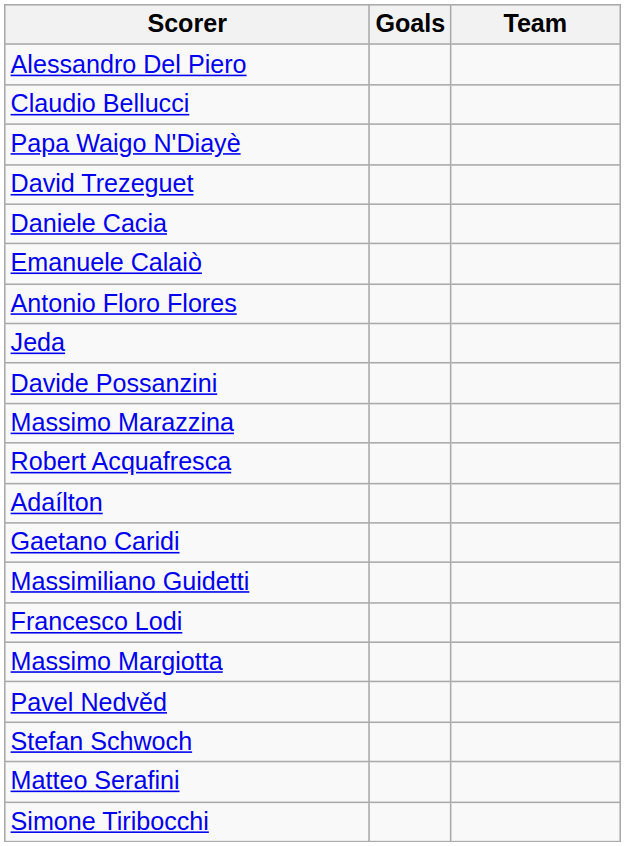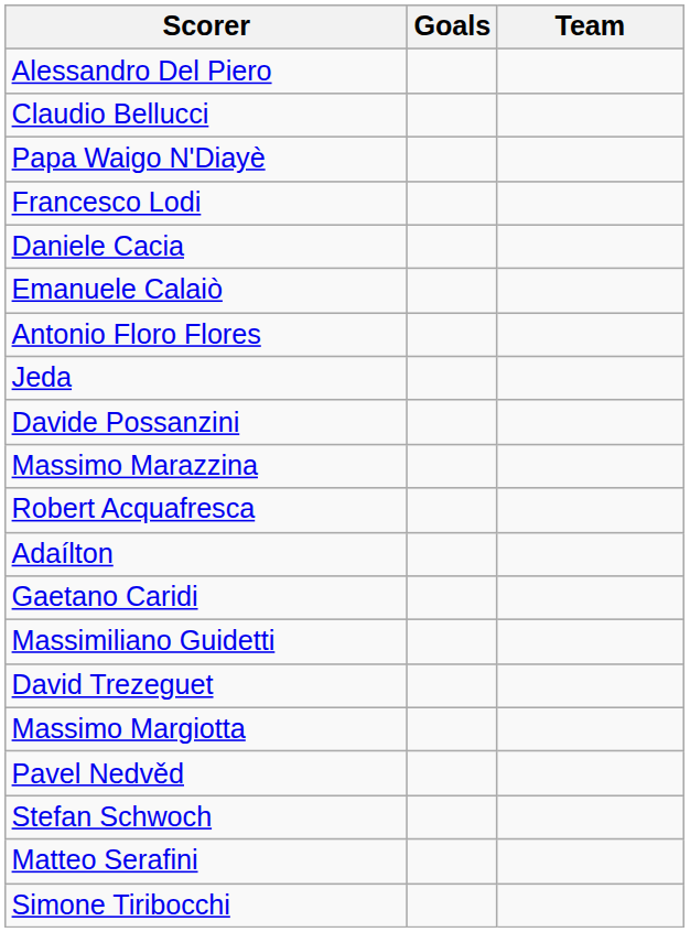 <table class="wikitable">
 <tr>
 <th width=225>Scorer</th>
 <th width=30>Goals</th>
 <th width=100>Team</th>
 </tr>
 <tr>
 <td> <a href='#'>Alessandro Del Piero</a></td>
 <td></td>
 <td></td>
 </tr>
 <tr>
 <td> <a href='#'>Claudio Bellucci</a></td>
 <td></td>
 <td></td>
 </tr>
 <tr>
 <td> <a href='#'>Papa Waigo N'Diayè</a></td>
 <td></td>
 <td></td>
 </tr>
 <tr>
-<td> <a href='#'>David Trezeguet</a></td>
+<td> <a href='#'>Francesco Lodi</a></td>
 <td></td>
 <td></td>
 </tr>
 <tr>
 <td> <a href='#'>Daniele Cacia</a></td>
 <td></td>
 <td></td>
 </tr>
 <tr>
 <td> <a href='#'>Emanuele Calaiò</a></td>
 <td></td>
 <td></td>
 </tr>
 <tr>
 <td> <a href='#'>Antonio Floro Flores</a></td>
 <td></td>
 <td></td>
 </tr>
 <tr>
 <td> <a href='#'>Jeda</a></td>
 <td></td>
 <td></td>
 </tr>
 <tr>
 <td> <a href='#'>Davide Possanzini</a></td>
 <td></td>
 <td></td>
 </tr>
 <tr>
 <td> <a href='#'>Massimo Marazzina</a></td>
 <td></td>
 <td></td>
 </tr>
 <tr>
 <td> <a href='#'>Robert Acquafresca</a></td>
 <td></td>
 <td></td>
 </tr>
 <tr>
 <td> <a href='#'>Adaílton</a></td>
 <td></td>
 <td></td>
 </tr>
 <tr>
 <td> <a href='#'>Gaetano Caridi</a></td>
 <td></td>
 <td></td>
 </tr>
 <tr>
 <td> <a href='#'>Massimiliano Guidetti</a></td>
 <td></td>
 <td></td>
 </tr>
 <tr>
-<td> <a href='#'>Francesco Lodi</a></td>
+<td> <a href='#'>David Trezeguet</a></td>
 <td></td>
 <td></td>
 </tr>
 <tr>
 <td> <a href='#'>Massimo Margiotta</a></td>
 <td></td>
 <td></td>
 </tr>
 <tr>
 <td> <a href='#'>Pavel Nedvěd</a></td>
 <td></td>
 <td></td>
 </tr>
 <tr>
 <td> <a href='#'>Stefan Schwoch</a></td>
 <td></td>
 <td></td>
 </tr>
 <tr>
 <td> <a href='#'>Matteo Serafini</a></td>
 <td></td>
 <td></td>
 </tr>
 <tr>
 <td> <a href='#'>Simone Tiribocchi</a></td>
 <td></td>
 <td></td>
 </tr>
 </table>
